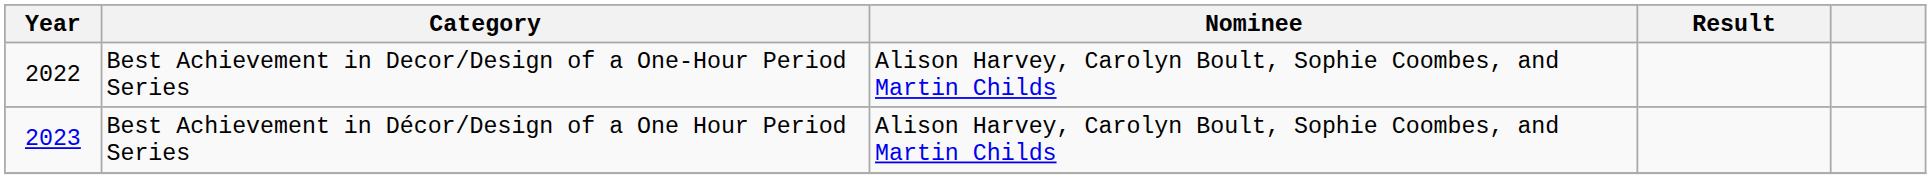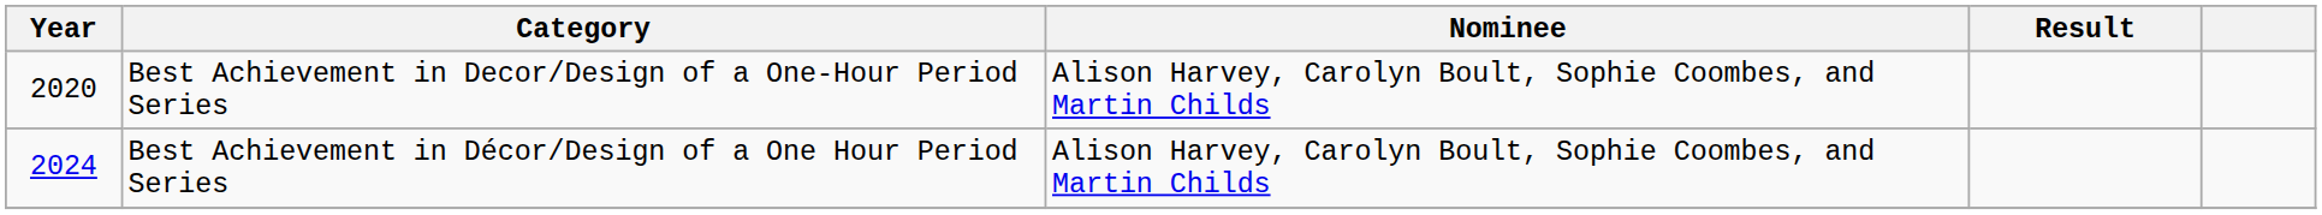 <table class="wikitable" style="width:85%;">
 <tr>
 <th width=5%>Year</th>
 <th style="width:40%;">Category</th>
 <th style="width:40%;">Nominee</th>
 <th style="width:10%;">Result</th>
 <th width=5%></th>
 </tr>
 <tr>
-<td style="text-align: center;" rowspan="1">2022</td>
+<td style="text-align: center;" rowspan="1">2020</td>
 <td>Best Achievement in Decor/Design of a One-Hour Period Series</td>
 <td>Alison Harvey, Carolyn Boult, Sophie Coombes, and <a href='#'>Martin Childs</a></td>
 <td></td>
 <td align="center"></td>
 </tr>
 <tr>
-<td align="center"><a href='#'>2023</a></td>
+<td align="center"><a href='#'>2024</a></td>
 <td>Best Achievement in Décor/Design of a One Hour Period Series</td>
 <td>Alison Harvey, Carolyn Boult, Sophie Coombes, and <a href='#'>Martin Childs</a></td>
 <td></td>
 <td align="center"></td>
 </tr>
 <tr>
 </tr>
 </table>
